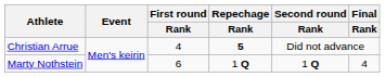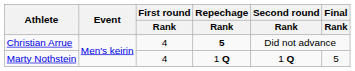 <table class=wikitable style=font-size:90%;text-align:center>
 <tr>
 <th rowspan=2>Athlete</th>
 <th rowspan=2>Event</th>
 <th>First round</th>
 <th>Repechage</th>
 <th>Second round</th>
 <th>Final</th>
 </tr>
 <tr style=font-size:95%>
 <th>Rank</th>
 <th>Rank</th>
 <th>Rank</th>
 <th>Rank</th>
 </tr>
 <tr>
 <td align=left><a href='#'>Christian Arrue</a></td>
 <td align=left rowspan=2><a href='#'>Men's keirin</a></td>
 <td>4</td>
 <td><strong>5</strong></td>
 <td colspan=2>Did not advance</td>
 </tr>
 <tr>
 <td align=left><a href='#'>Marty Nothstein</a></td>
-<td>6</td>
+<td>4</td>
 <td>1 <strong>Q</strong></td>
 <td>1 <strong>Q</strong></td>
-<td>4</td>
+<td>5</td>
 </tr>
 </table>
